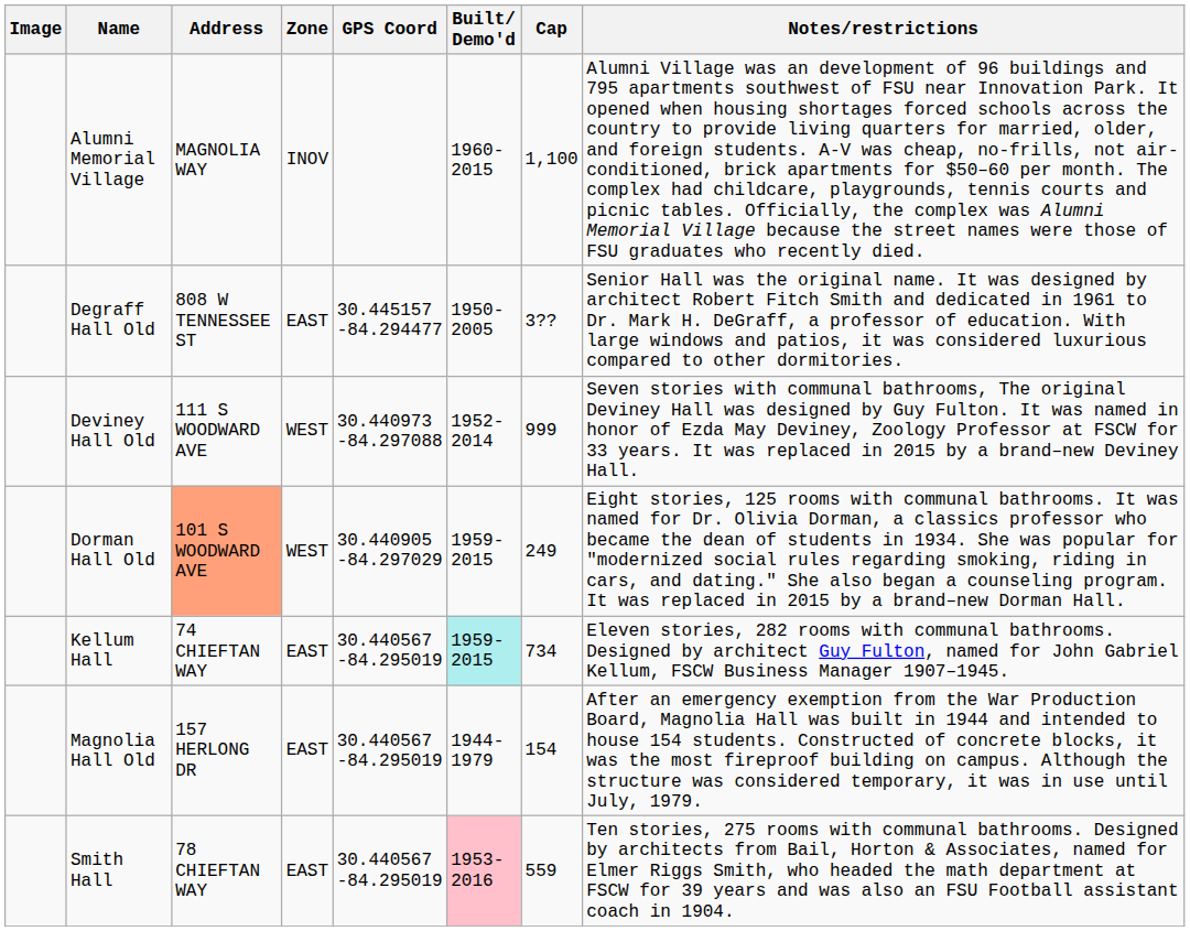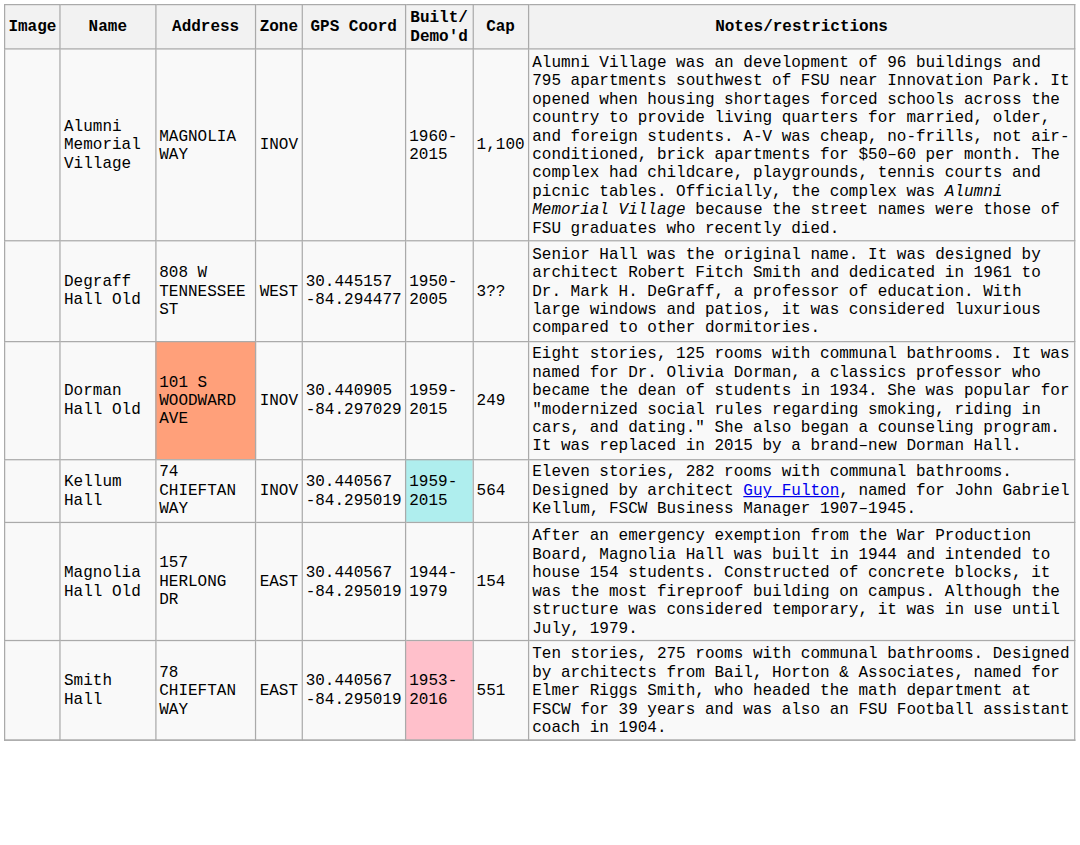 <table class="wikitable">
 <tr>
 <th>Image</th>
 <th>Name</th>
 <th>Address</th>
 <th>Zone</th>
 <th>GPS Coord</th>
 <th>Built/<br>Demo'd</th>
 <th>Cap</th>
 <th>Notes/restrictions</th>
 </tr>
 <tr>
 <td></td>
 <td>Alumni Memorial Village</td>
 <td>MAGNOLIA WAY</td>
 <td>INOV</td>
 <td></td>
 <td>1960-2015</td>
 <td>1,100</td>
 <td>Alumni Village was an  development of 96 buildings and 795 apartments southwest of FSU near Innovation Park. It opened when housing shortages forced schools across the country to provide living quarters for married, older, and foreign students. A-V was cheap, no-frills, not air-conditioned, brick apartments for $50–60 per month. The complex had childcare, playgrounds, tennis courts and picnic tables. Officially, the complex was <em>Alumni Memorial Village</em> because the street names were those of FSU graduates who recently died.</td>
 </tr>
 <tr>
 <td></td>
 <td>Degraff Hall Old</td>
 <td>808 W TENNESSEE ST</td>
-<td>EAST</td>
+<td>WEST</td>
 <td>30.445157<br>-84.294477</td>
 <td>1950-2005</td>
 <td>3??</td>
 <td>Senior Hall was the original name. It was designed by architect Robert Fitch Smith and dedicated in 1961 to Dr. Mark H. DeGraff, a professor of education. With large windows and patios, it was considered luxurious compared to other dormitories.</td>
 </tr>
 <tr>
 <td></td>
-<td>Deviney Hall Old</td>
-<td>111 S WOODWARD AVE</td>
-<td>WEST</td>
-<td>30.440973<br>-84.297088</td>
-<td>1952-2014</td>
-<td>999</td>
-<td>Seven stories with communal bathrooms, The original Deviney Hall was designed by Guy Fulton. It was named in honor of Ezda May Deviney, Zoology Professor at FSCW for 33 years. It was replaced in 2015 by a brand–new Deviney Hall.</td>
-</tr>
-<tr>
-<td></td>
 <td>Dorman Hall Old</td>
 <td style="background: lightsalmon;">101 S WOODWARD AVE</td>
-<td>WEST</td>
+<td>INOV</td>
 <td>30.440905<br>-84.297029</td>
 <td>1959-2015</td>
 <td>249</td>
 <td>Eight stories, 125 rooms with communal bathrooms. It was named for Dr. Olivia Dorman, a classics professor who became the dean of students in 1934. She was popular for "modernized social rules regarding smoking, riding in cars, and dating." She also began a counseling program. It was replaced in 2015 by a brand–new Dorman Hall.</td>
 </tr>
 <tr>
 <td></td>
 <td>Kellum Hall</td>
 <td>74 CHIEFTAN WAY</td>
-<td>EAST</td>
+<td>INOV</td>
 <td>30.440567<br>-84.295019</td>
 <td style="background: paleturquoise;">1959-2015</td>
-<td>734</td>
+<td>564</td>
 <td>Eleven stories, 282 rooms with communal bathrooms. Designed by architect <a href='#'>Guy Fulton</a>, named for John Gabriel Kellum, FSCW Business Manager 1907–1945.</td>
 </tr>
 <tr>
 <td></td>
 <td>Magnolia Hall Old</td>
 <td>157 HERLONG DR</td>
 <td>EAST</td>
 <td>30.440567<br>-84.295019</td>
 <td>1944-1979</td>
 <td>154</td>
 <td>After an emergency exemption from the War Production Board, Magnolia Hall was built in 1944 and intended to house 154 students. Constructed of concrete blocks, it was the most fireproof building on campus. Although the structure was considered temporary, it was in use until July, 1979.</td>
 </tr>
 <tr>
 <td></td>
 <td>Smith Hall</td>
 <td>78 CHIEFTAN WAY</td>
 <td>EAST</td>
 <td>30.440567<br>-84.295019</td>
 <td style="background: pink;">1953-2016</td>
-<td>559</td>
+<td>551</td>
 <td>Ten stories, 275 rooms with communal bathrooms. Designed by architects from Bail, Horton & Associates, named for Elmer Riggs Smith, who headed the math department at FSCW for 39 years and was also an FSU Football assistant coach in 1904.</td>
 </tr>
 <tr>
 </tr>
 </table>
